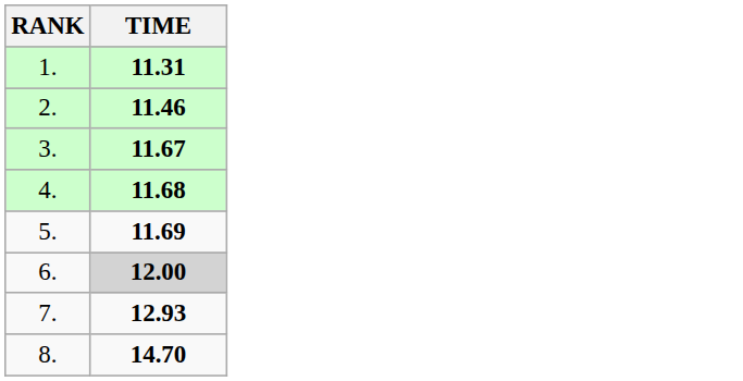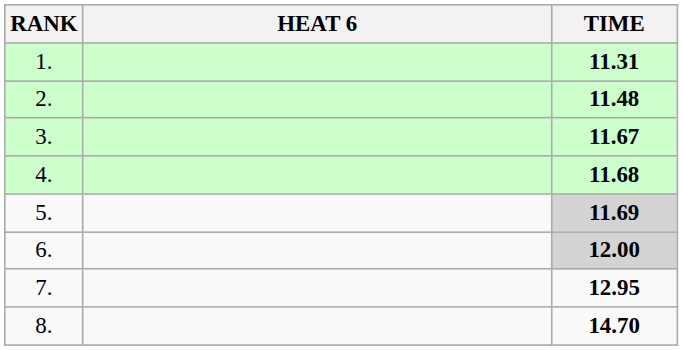 <table class="wikitable" style="border-collapse: collapse; font-size: 90%;">
 <tr>
 <th>RANK</th>
+<th style="width: 20em">HEAT 6</th>
 <th style="width: 5em">TIME</th>
 </tr>
 <tr style="background:#ccffcc;">
 <td align="center">1.</td>
+<td></td>
 <td align="center"><strong>11.31</strong></td>
 </tr>
 <tr style="background:#ccffcc;">
 <td align="center">2.</td>
-<td align="center"><strong>11.46</strong></td>
+<td></td>
+<td align="center"><strong>11.48</strong></td>
 </tr>
 <tr style="background:#ccffcc;">
 <td align="center">3.</td>
+<td></td>
 <td align="center"><strong>11.67</strong></td>
 </tr>
 <tr style="background:#ccffcc;">
 <td align="center">4.</td>
+<td></td>
 <td align="center"><strong>11.68</strong></td>
 </tr>
 <tr>
 <td align="center">5.</td>
-<td align="center"><strong>11.69</strong></td>
+<td></td>
+<td align="center" style="background: lightgrey;"><strong>11.69</strong></td>
 </tr>
 <tr>
 <td align="center">6.</td>
+<td></td>
 <td align="center" style="background: lightgrey;"><strong>12.00</strong></td>
 </tr>
 <tr>
 <td align="center">7.</td>
-<td align="center"><strong>12.93</strong></td>
+<td></td>
+<td align="center"><strong>12.95</strong></td>
 </tr>
 <tr>
 <td align="center">8.</td>
+<td></td>
 <td align="center"><strong>14.70</strong></td>
 </tr>
 </table>
